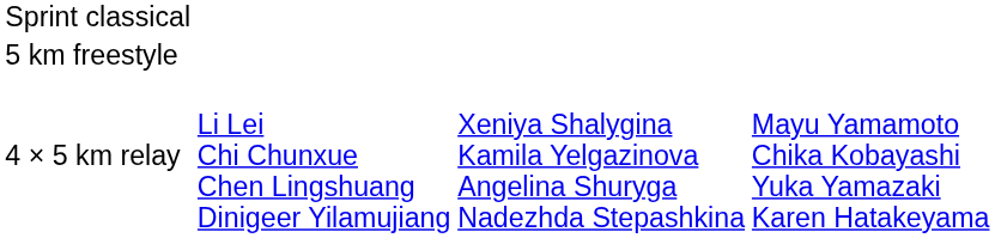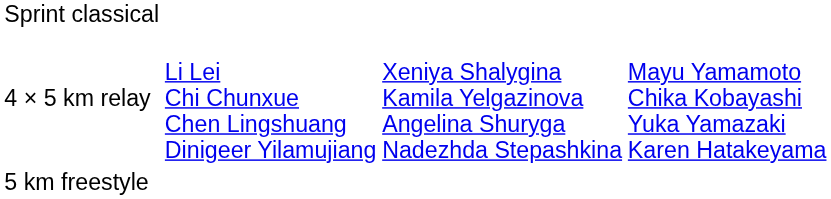 <table>
 <tr>
 <td>Sprint classical<br></td>
-<td></td>
-<td></td>
-<td></td>
-</tr>
-<tr>
-<td>5 km freestyle<br></td>
 <td></td>
 <td></td>
 <td></td>
 </tr>
 <tr>
 <td>4 × 5 km relay<br></td>
 <td><br><a href='#'>Li Lei</a><br><a href='#'>Chi Chunxue</a><br><a href='#'>Chen Lingshuang</a><br><a href='#'>Dinigeer Yilamujiang</a></td>
 <td><br><a href='#'>Xeniya Shalygina</a><br><a href='#'>Kamila Yelgazinova</a><br><a href='#'>Angelina Shuryga</a><br><a href='#'>Nadezhda Stepashkina</a></td>
 <td><br><a href='#'>Mayu Yamamoto</a><br><a href='#'>Chika Kobayashi</a><br><a href='#'>Yuka Yamazaki</a><br><a href='#'>Karen Hatakeyama</a></td>
 </tr>
+<tr>
+<td>5 km freestyle<br></td>
+<td></td>
+<td></td>
+<td></td>
+</tr>
 </table>
